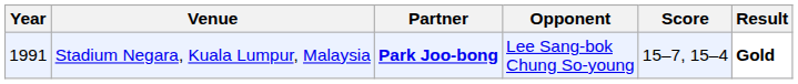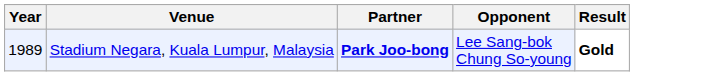 <table class="sortable wikitable" style="font-size:90%;">
 <tr>
 <th>Year</th>
 <th>Venue</th>
 <th>Partner</th>
 <th>Opponent</th>
-<th>Score</th>
 <th>Result</th>
 </tr>
 <tr style="background:#ECF2FF">
-<td align="center">1991</td>
+<td align="center">1989</td>
 <td align="left"><a href='#'>Stadium Negara</a>, <a href='#'>Kuala Lumpur</a>, <a href='#'>Malaysia</a></td>
 <td><strong> <a href='#'>Park Joo-bong</a></strong></td>
 <td> <a href='#'>Lee Sang-bok</a><br> <a href='#'>Chung So-young</a></td>
-<td>15–7, 15–4</td>
 <td style="text-align:left; background:white"> <strong>Gold</strong></td>
 </tr>
 </table>
